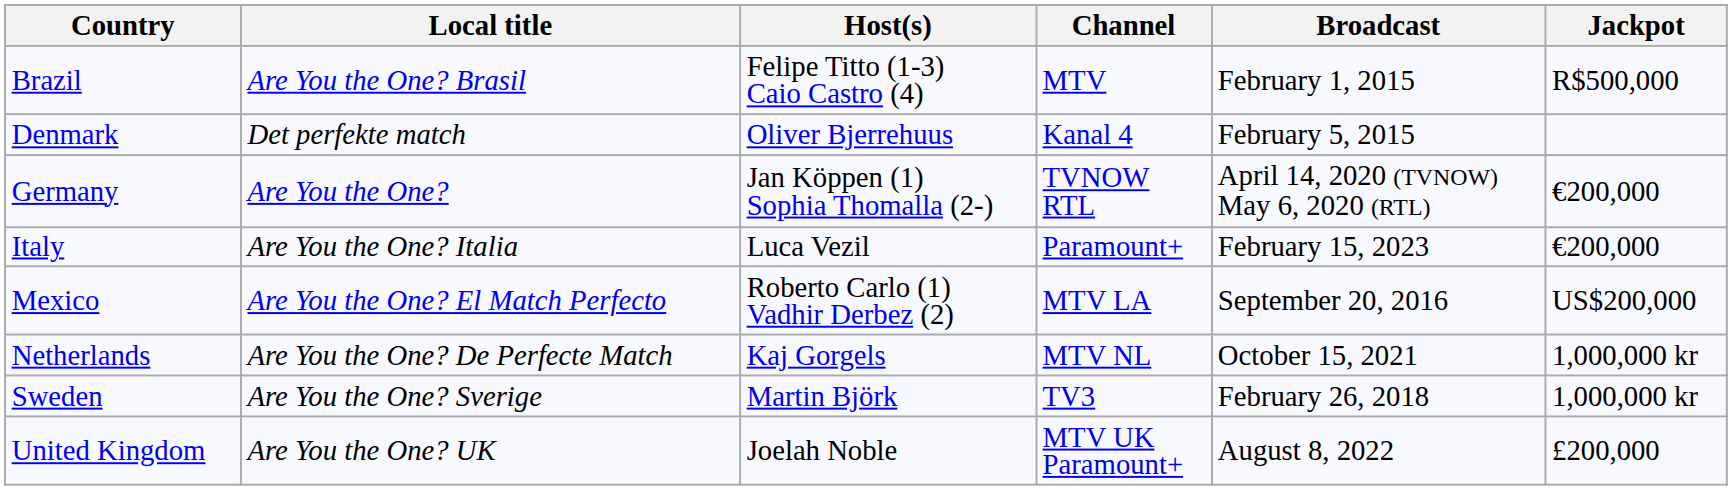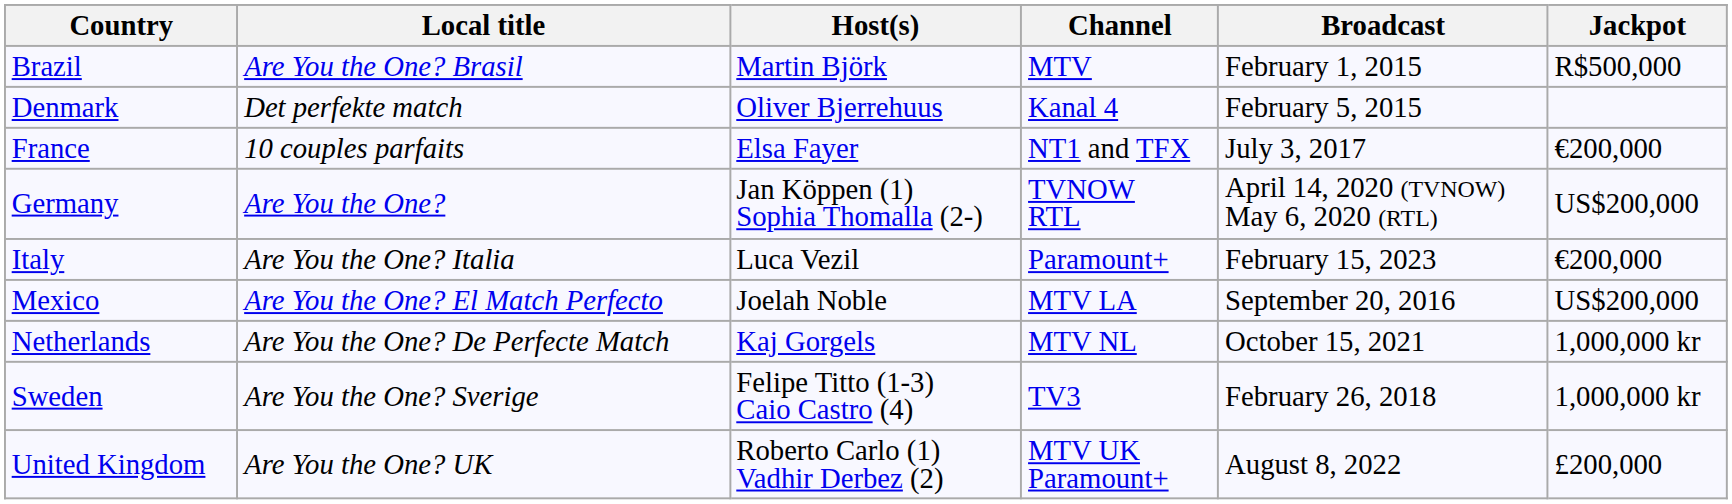 <table class="wikitable" style="text-align:left; font-size:92%; line-height:14px; background:#F8F8FF; width:100%;">
 <tr>
 <th>Country</th>
 <th>Local title</th>
 <th>Host(s)</th>
 <th>Channel</th>
 <th>Broadcast</th>
 <th>Jackpot</th>
 </tr>
 <tr>
 <td><a href='#'>Brazil</a></td>
 <td><em><a href='#'>Are You the One? Brasil</a></em></td>
-<td>Felipe Titto (1-3)<br><a href='#'>Caio Castro</a> (4)</td>
+<td><a href='#'>Martin Björk</a></td>
 <td><a href='#'>MTV</a></td>
 <td>February 1, 2015</td>
 <td>R$500,000</td>
 </tr>
 <tr>
 <td><a href='#'>Denmark</a></td>
 <td><em>Det perfekte match</em></td>
 <td><a href='#'>Oliver Bjerrehuus</a></td>
 <td><a href='#'>Kanal 4</a></td>
 <td>February 5, 2015</td>
 <td></td>
 </tr>
 <tr>
+<td><a href='#'>France</a></td>
+<td><em>10 couples parfaits</em></td>
+<td><a href='#'>Elsa Fayer</a></td>
+<td><a href='#'>NT1</a> and <a href='#'>TFX</a></td>
+<td>July 3, 2017</td>
+<td>€200,000</td>
+</tr>
+<tr>
 <td><a href='#'>Germany</a></td>
 <td><em><a href='#'>Are You the One?</a></em></td>
 <td>Jan Köppen (1)<br><a href='#'>Sophia Thomalla</a> (2-)</td>
 <td><a href='#'>TVNOW</a><br><a href='#'>RTL</a></td>
 <td>April 14, 2020 <small>(TVNOW)</small><br>May 6, 2020 <small>(RTL)</small></td>
-<td>€200,000</td>
+<td>US$200,000</td>
 </tr>
 <tr>
 <td><a href='#'>Italy</a></td>
 <td><em>Are You the One? Italia</em></td>
 <td>Luca Vezil</td>
 <td><a href='#'>Paramount+</a></td>
 <td>February 15, 2023</td>
 <td>€200,000</td>
 </tr>
 <tr>
 <td><a href='#'>Mexico</a></td>
 <td><em><a href='#'>Are You the One? El Match Perfecto</a></em></td>
-<td>Roberto Carlo (1)<br><a href='#'>Vadhir Derbez</a> (2)</td>
+<td>Joelah Noble</td>
 <td><a href='#'>MTV LA</a></td>
 <td>September 20, 2016</td>
 <td>US$200,000</td>
 </tr>
 <tr>
 <td><a href='#'>Netherlands</a></td>
 <td><em>Are You the One? De Perfecte Match</em></td>
 <td><a href='#'>Kaj Gorgels</a></td>
 <td><a href='#'>MTV NL</a></td>
 <td>October 15, 2021</td>
 <td>1,000,000 kr</td>
 </tr>
 <tr>
 <td><a href='#'>Sweden</a></td>
 <td><em>Are You the One? Sverige</em></td>
-<td><a href='#'>Martin Björk</a></td>
+<td>Felipe Titto (1-3)<br><a href='#'>Caio Castro</a> (4)</td>
 <td><a href='#'>TV3</a></td>
 <td>February 26, 2018</td>
 <td>1,000,000 kr</td>
 </tr>
 <tr>
 <td><a href='#'>United Kingdom</a></td>
 <td><em>Are You the One? UK</em></td>
-<td>Joelah Noble</td>
+<td>Roberto Carlo (1)<br><a href='#'>Vadhir Derbez</a> (2)</td>
 <td><a href='#'>MTV UK</a><br><a href='#'>Paramount+</a></td>
 <td>August 8, 2022</td>
 <td>£200,000</td>
 </tr>
 </table>
